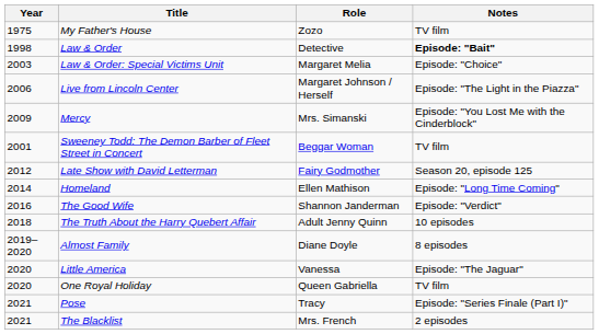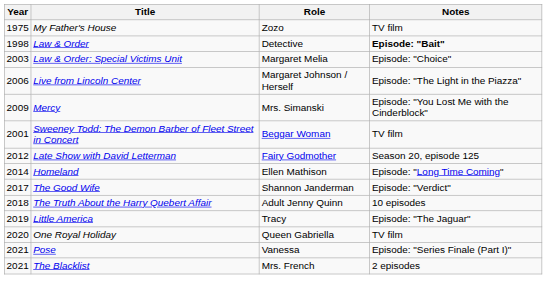 <table class="wikitable sortable">
 <tr>
 <th>Year</th>
 <th>Title</th>
 <th>Role</th>
 <th class="unsortable">Notes</th>
 </tr>
 <tr>
 <td>1975</td>
 <td><em>My Father's House</em></td>
 <td>Zozo</td>
 <td>TV film</td>
 </tr>
 <tr>
 <td>1998</td>
 <td><em><a href='#'>Law & Order</a></em></td>
 <td>Detective</td>
 <td><strong>Episode: "Bait"</strong></td>
 </tr>
 <tr>
 <td>2003</td>
 <td><em><a href='#'>Law & Order: Special Victims Unit</a></em></td>
 <td>Margaret Melia</td>
 <td>Episode: "Choice"</td>
 </tr>
 <tr>
 <td>2006</td>
 <td><em><a href='#'>Live from Lincoln Center</a></em></td>
 <td>Margaret Johnson / Herself</td>
 <td>Episode: "The Light in the Piazza"</td>
 </tr>
 <tr>
 <td>2009</td>
 <td><em><a href='#'>Mercy</a></em></td>
 <td>Mrs. Simanski</td>
 <td>Episode: "You Lost Me with the Cinderblock"</td>
 </tr>
 <tr>
 <td>2001</td>
 <td><em><a href='#'>Sweeney Todd: The Demon Barber of Fleet Street in Concert</a></em></td>
 <td><a href='#'>Beggar Woman</a></td>
 <td>TV film</td>
 </tr>
 <tr>
 <td>2012</td>
 <td><em><a href='#'>Late Show with David Letterman</a></em></td>
 <td><a href='#'>Fairy Godmother</a></td>
 <td>Season 20, episode 125</td>
 </tr>
 <tr>
 <td>2014</td>
 <td><em><a href='#'>Homeland</a></em></td>
 <td>Ellen Mathison</td>
 <td>Episode: "<a href='#'>Long Time Coming</a>"</td>
 </tr>
 <tr>
-<td>2016</td>
+<td>2017</td>
 <td><em><a href='#'>The Good Wife</a></em></td>
 <td>Shannon Janderman</td>
 <td>Episode: "Verdict"</td>
 </tr>
 <tr>
 <td>2018</td>
 <td><em><a href='#'>The Truth About the Harry Quebert Affair</a></em></td>
 <td>Adult Jenny Quinn</td>
 <td>10 episodes</td>
 </tr>
 <tr>
-<td>2019–2020</td>
-<td><em><a href='#'>Almost Family</a></em></td>
-<td>Diane Doyle</td>
-<td>8 episodes</td>
-</tr>
-<tr>
-<td>2020</td>
+<td>2019</td>
 <td><em><a href='#'>Little America</a></em></td>
-<td>Vanessa</td>
+<td>Tracy</td>
 <td>Episode: "The Jaguar"</td>
 </tr>
 <tr>
 <td>2020</td>
 <td><em>One Royal Holiday</em></td>
 <td>Queen Gabriella</td>
 <td>TV film</td>
 </tr>
 <tr>
 <td>2021</td>
 <td><em><a href='#'>Pose</a></em></td>
-<td>Tracy</td>
+<td>Vanessa</td>
 <td>Episode: "Series Finale (Part I)"</td>
 </tr>
 <tr>
 <td>2021</td>
 <td><em><a href='#'>The Blacklist</a></em></td>
 <td>Mrs. French</td>
 <td>2 episodes</td>
 </tr>
 </table>
